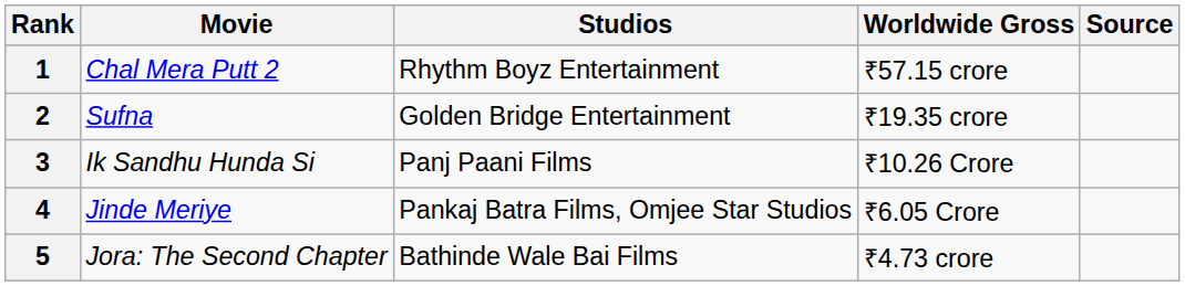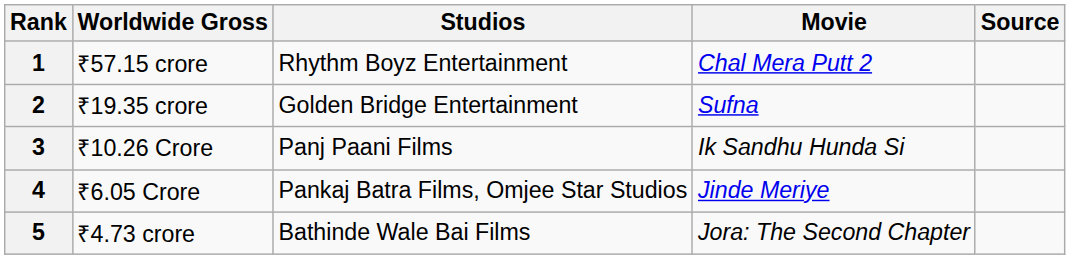 <table class="wikitable">
 <tr>
 <th>Rank</th>
+<th>Worldwide Gross</th>
+<th>Studios</th>
 <th>Movie</th>
-<th>Studios</th>
-<th>Worldwide Gross</th>
 <th>Source</th>
 </tr>
 <tr>
 <th>1</th>
+<td>₹57.15 crore</td>
+<td>Rhythm Boyz Entertainment</td>
 <td><em><a href='#'>Chal Mera Putt 2</a></em></td>
-<td>Rhythm Boyz Entertainment</td>
-<td>₹57.15 crore</td>
 <td></td>
 </tr>
 <tr>
 <th>2</th>
+<td>₹19.35 crore</td>
+<td>Golden Bridge Entertainment</td>
 <td><em><a href='#'>Sufna</a></em></td>
-<td>Golden Bridge Entertainment</td>
-<td>₹19.35 crore</td>
 <td></td>
 </tr>
 <tr>
 <th>3</th>
+<td>₹10.26 Crore</td>
+<td>Panj Paani Films</td>
 <td><em>Ik Sandhu Hunda Si</em></td>
-<td>Panj Paani Films</td>
-<td>₹10.26 Crore</td>
 <td></td>
 </tr>
 <tr>
 <th>4</th>
+<td>₹6.05 Crore</td>
+<td>Pankaj Batra Films, Omjee Star Studios</td>
 <td><em><a href='#'>Jinde Meriye</a></em></td>
-<td>Pankaj Batra Films, Omjee Star Studios</td>
-<td>₹6.05 Crore</td>
 <td></td>
 </tr>
 <tr>
 <th>5</th>
+<td>₹4.73 crore</td>
+<td>Bathinde Wale Bai Films</td>
 <td><em>Jora: The Second Chapter</em></td>
-<td>Bathinde Wale Bai Films</td>
-<td>₹4.73 crore</td>
 <td></td>
 </tr>
 </table>
